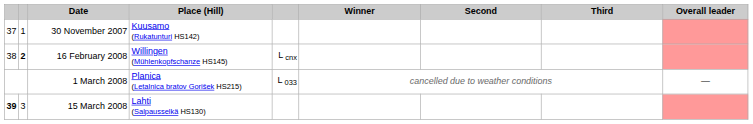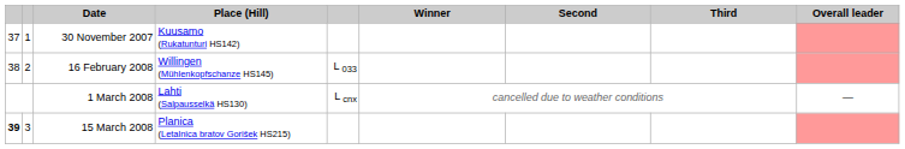 <table class="wikitable plainrowheaders" style="background:#fff; font-size:86%; line-height:16px; border:grey solid 1px; border-collapse:collapse;">
 <tr>
 <th scope="col" style="background:#ccc; width=30 px;"></th>
 <th scope="col" style="background:#ccc; width=30 px;"></th>
 <th scope="col" style="background:#ccc; width:150px;">Date</th>
 <th scope="col" style="background:#ccc; width:213px;">Place (Hill)</th>
 <th scope="col" style="background:#ccc; width:35px;"></th>
 <th scope="col" style="background:#ccc; width:180px;">Winner</th>
 <th scope="col" style="background:#ccc; width:180px;">Second</th>
 <th scope="col" style="background:#ccc; width:180px;">Third</th>
 <th scope="col" style="background:#ccc; width:125px;">Overall leader</th>
 </tr>
 <tr>
 <td align=center>37</td>
 <td align=center>1</td>
 <td align=right>30 November 2007</td>
 <td> <a href='#'>Kuusamo</a><br><small>(<a href='#'>Rukatunturi</a> HS142)</small></td>
 <td align=right></td>
 <td></td>
 <td></td>
 <td></td>
 <td bgcolor=#FF9999></td>
 </tr>
 <tr>
 <td align=center>38</td>
-<td align=center><strong>2</strong></td>
+<td align=center>2</td>
 <td align=right>16 February 2008</td>
 <td> <a href='#'>Willingen</a><br><small>(<a href='#'>Mühlenkopfschanze</a> HS145)</small></td>
-<td align=right>L <sub>cnx</sub></td>
+<td align=right>L <sub>033</sub></td>
 <td></td>
 <td></td>
 <td></td>
 <td bgcolor=#FF9999></td>
 </tr>
 <tr>
 <td colspan=2></td>
 <td align=right>1 March 2008</td>
-<td> <a href='#'>Planica</a><br><small>(<a href='#'>Letalnica bratov Gorišek</a> HS215)</small></td>
-<td align=right>L <sub>033</sub></td>
+<td> <a href='#'>Lahti</a><br><small>(<a href='#'>Salpausselkä</a> HS130)</small></td>
+<td align=right>L <sub>cnx</sub></td>
 <td colspan=3 align=center style=color:#696969><em>cancelled due to weather conditions</em></td>
 <td align=center>—</td>
 </tr>
 <tr>
 <td align=center><strong>39</strong></td>
 <td align=center>3</td>
 <td align=right>15 March 2008</td>
-<td> <a href='#'>Lahti</a><br><small>(<a href='#'>Salpausselkä</a> HS130)</small></td>
+<td> <a href='#'>Planica</a><br><small>(<a href='#'>Letalnica bratov Gorišek</a> HS215)</small></td>
 <td align=right></td>
 <td></td>
 <td></td>
 <td></td>
 <td bgcolor=#FF9999></td>
 </tr>
 </table>
